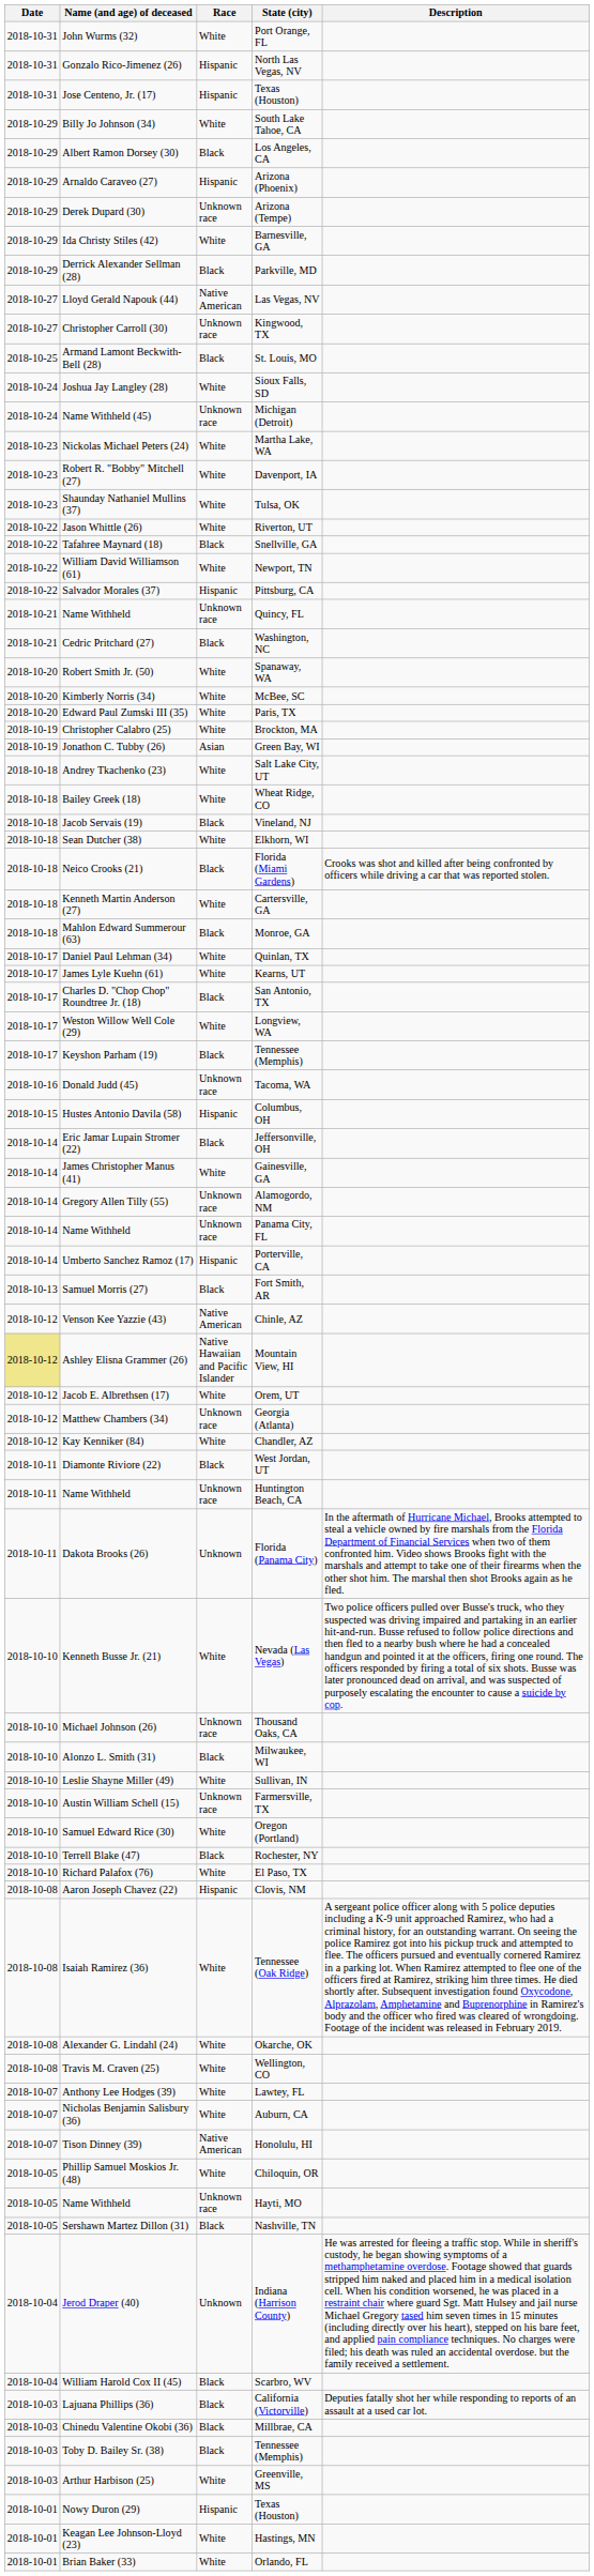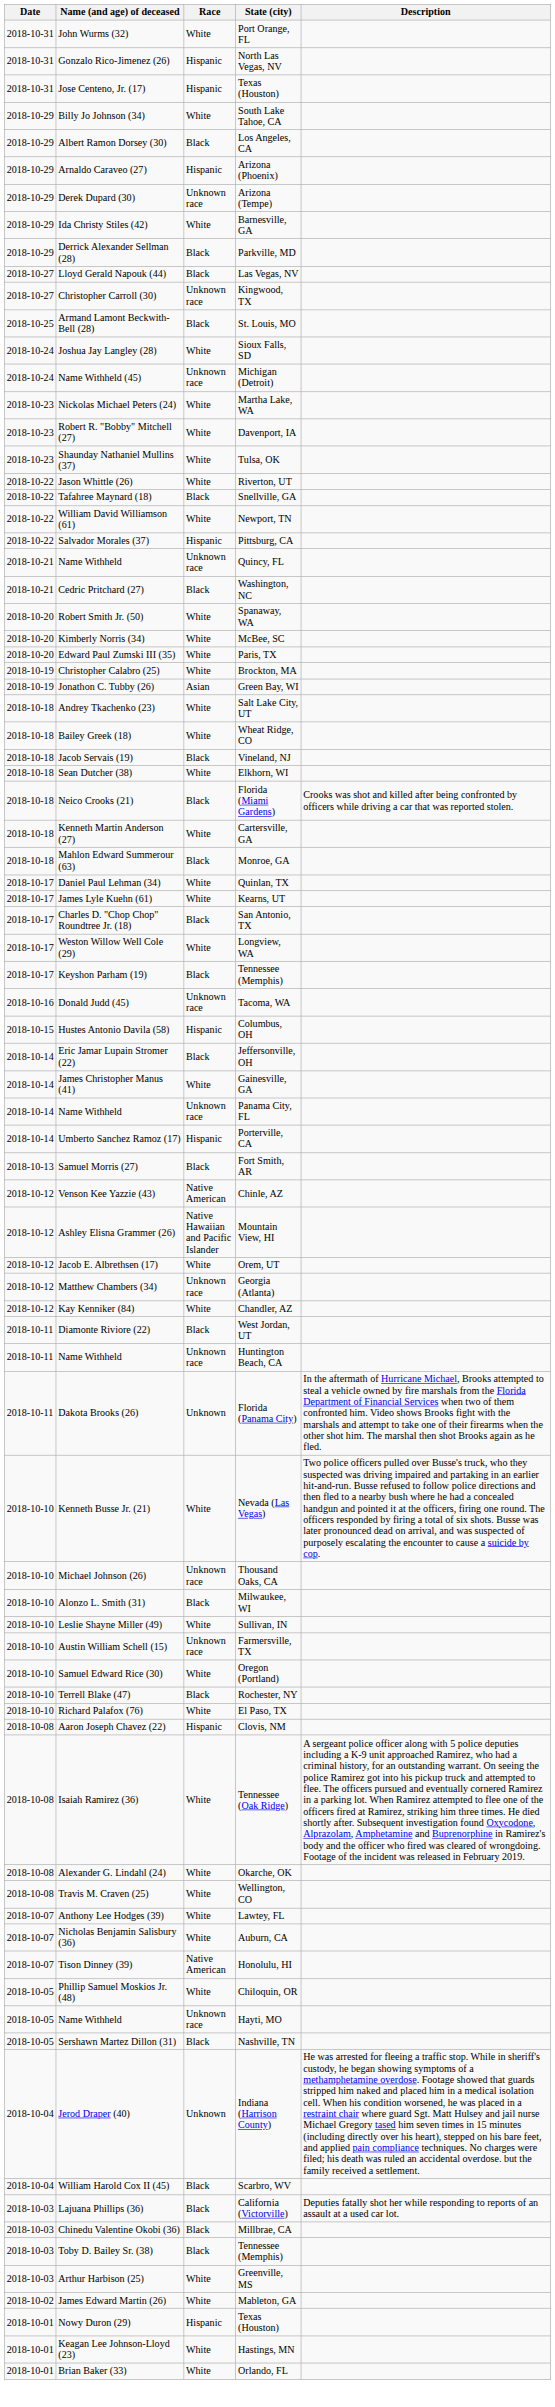 <table class="wikitable sortable" border="1" id="killed">
 <tr>
 <th>Date</th>
 <th nowrap>Name (and age) of deceased</th>
 <th>Race</th>
 <th>State (city)</th>
 <th>Description</th>
 </tr>
 <tr>
 <td nowrap>2018-10-31</td>
 <td>John Wurms (32)</td>
 <td>White</td>
 <td>Port Orange, FL</td>
 <td></td>
 </tr>
 <tr>
 <td nowrap>2018-10-31</td>
 <td>Gonzalo Rico-Jimenez (26)</td>
 <td>Hispanic</td>
 <td>North Las Vegas, NV</td>
 <td></td>
 </tr>
 <tr>
 <td nowrap>2018-10-31</td>
 <td>Jose Centeno, Jr. (17)</td>
 <td>Hispanic</td>
 <td>Texas (Houston)</td>
 <td></td>
 </tr>
 <tr>
 <td nowrap>2018-10-29</td>
 <td>Billy Jo Johnson (34)</td>
 <td>White</td>
 <td>South Lake Tahoe, CA</td>
 <td></td>
 </tr>
 <tr>
 <td>2018-10-29</td>
 <td>Albert Ramon Dorsey (30)</td>
 <td>Black</td>
 <td>Los Angeles, CA</td>
 <td></td>
 </tr>
 <tr>
 <td>2018-10-29</td>
 <td>Arnaldo Caraveo (27)</td>
 <td>Hispanic</td>
 <td>Arizona (Phoenix)</td>
 <td></td>
 </tr>
 <tr>
 <td nowrap="">2018-10-29</td>
 <td>Derek Dupard (30)</td>
 <td>Unknown race</td>
 <td>Arizona (Tempe)</td>
 <td></td>
 </tr>
 <tr>
 <td>2018-10-29</td>
 <td>Ida Christy Stiles (42)</td>
 <td>White</td>
 <td>Barnesville, GA</td>
 <td></td>
 </tr>
 <tr>
 <td>2018-10-29</td>
 <td>Derrick Alexander Sellman (28)</td>
 <td>Black</td>
 <td>Parkville, MD</td>
 <td></td>
 </tr>
 <tr>
 <td>2018-10-27</td>
 <td>Lloyd Gerald Napouk (44)</td>
-<td>Native American</td>
+<td>Black</td>
 <td>Las Vegas, NV</td>
 <td></td>
 </tr>
 <tr>
 <td>2018-10-27</td>
 <td>Christopher Carroll (30)</td>
 <td>Unknown race</td>
 <td>Kingwood, TX</td>
 <td></td>
 </tr>
 <tr>
 <td>2018-10-25</td>
 <td>Armand Lamont Beckwith-Bell (28)</td>
 <td>Black</td>
 <td>St. Louis, MO</td>
 <td></td>
 </tr>
 <tr>
 <td>2018-10-24</td>
 <td>Joshua Jay Langley (28)</td>
 <td>White</td>
 <td>Sioux Falls, SD</td>
 <td></td>
 </tr>
 <tr>
 <td>2018-10-24</td>
 <td>Name Withheld (45)</td>
 <td>Unknown race</td>
 <td>Michigan (Detroit)</td>
 <td></td>
 </tr>
 <tr>
 <td>2018-10-23</td>
 <td>Nickolas Michael Peters (24)</td>
 <td>White</td>
 <td>Martha Lake, WA</td>
 <td></td>
 </tr>
 <tr>
 <td>2018-10-23</td>
 <td>Robert R. "Bobby" Mitchell (27)</td>
 <td>White</td>
 <td>Davenport, IA</td>
 <td></td>
 </tr>
 <tr>
 <td>2018-10-23</td>
 <td>Shaunday Nathaniel Mullins (37)</td>
 <td>White</td>
 <td>Tulsa, OK</td>
 <td></td>
 </tr>
 <tr>
 <td>2018-10-22</td>
 <td>Jason Whittle (26)</td>
 <td>White</td>
 <td>Riverton, UT</td>
 <td></td>
 </tr>
 <tr>
 <td>2018-10-22</td>
 <td>Tafahree Maynard (18)</td>
 <td>Black</td>
 <td>Snellville, GA</td>
 <td></td>
 </tr>
 <tr>
 <td>2018-10-22</td>
 <td>William David Williamson (61)</td>
 <td>White</td>
 <td>Newport, TN</td>
 <td></td>
 </tr>
 <tr>
 <td>2018-10-22</td>
 <td>Salvador Morales (37)</td>
 <td>Hispanic</td>
 <td>Pittsburg, CA</td>
 <td></td>
 </tr>
 <tr>
 <td>2018-10-21</td>
 <td>Name Withheld</td>
 <td>Unknown race</td>
 <td>Quincy, FL</td>
 <td></td>
 </tr>
 <tr>
 <td>2018-10-21</td>
 <td>Cedric Pritchard (27)</td>
 <td>Black</td>
 <td>Washington, NC</td>
 <td></td>
 </tr>
 <tr>
 <td>2018-10-20</td>
 <td>Robert Smith Jr. (50)</td>
 <td>White</td>
 <td>Spanaway, WA</td>
 <td></td>
 </tr>
 <tr>
 <td>2018-10-20</td>
 <td>Kimberly Norris (34)</td>
 <td>White</td>
 <td>McBee, SC</td>
 <td></td>
 </tr>
 <tr>
 <td>2018-10-20</td>
 <td>Edward Paul Zumski III (35)</td>
 <td>White</td>
 <td>Paris, TX</td>
 <td></td>
 </tr>
 <tr>
 <td>2018-10-19</td>
 <td>Christopher Calabro (25)</td>
 <td>White</td>
 <td>Brockton, MA</td>
 <td></td>
 </tr>
 <tr>
 <td>2018-10-19</td>
 <td>Jonathon C. Tubby (26)</td>
 <td>Asian</td>
 <td>Green Bay, WI</td>
 <td></td>
 </tr>
 <tr>
 <td>2018-10-18</td>
 <td>Andrey Tkachenko (23)</td>
 <td>White</td>
 <td>Salt Lake City, UT</td>
 <td></td>
 </tr>
 <tr>
 <td>2018-10-18</td>
 <td>Bailey Greek (18)</td>
 <td>White</td>
 <td>Wheat Ridge, CO</td>
 <td></td>
 </tr>
 <tr>
 <td>2018-10-18</td>
 <td>Jacob Servais (19)</td>
 <td>Black</td>
 <td>Vineland, NJ</td>
 <td></td>
 </tr>
 <tr>
 <td>2018-10-18</td>
 <td>Sean Dutcher (38)</td>
 <td>White</td>
 <td>Elkhorn, WI</td>
 <td></td>
 </tr>
 <tr>
 <td>2018-10-18</td>
 <td>Neico Crooks (21)</td>
 <td>Black</td>
 <td>Florida (<a href='#'>Miami Gardens</a>)</td>
 <td>Crooks was shot and killed after being confronted by officers while driving a car that was reported stolen.</td>
 </tr>
 <tr>
 <td>2018-10-18</td>
 <td>Kenneth Martin Anderson (27)</td>
 <td>White</td>
 <td>Cartersville, GA</td>
 <td></td>
 </tr>
 <tr>
 <td>2018-10-18</td>
 <td>Mahlon Edward Summerour (63)</td>
 <td>Black</td>
 <td>Monroe, GA</td>
 <td></td>
 </tr>
 <tr>
 <td>2018-10-17</td>
 <td>Daniel Paul Lehman (34)</td>
 <td>White</td>
 <td>Quinlan, TX</td>
 <td></td>
 </tr>
 <tr>
 <td>2018-10-17</td>
 <td>James Lyle Kuehn (61)</td>
 <td>White</td>
 <td>Kearns, UT</td>
 <td></td>
 </tr>
 <tr>
 <td>2018-10-17</td>
 <td>Charles D. "Chop Chop" Roundtree Jr. (18)</td>
 <td>Black</td>
 <td>San Antonio, TX</td>
 <td></td>
 </tr>
 <tr>
 <td>2018-10-17</td>
 <td>Weston Willow Well Cole (29)</td>
 <td>White</td>
 <td>Longview, WA</td>
 <td></td>
 </tr>
 <tr>
 <td>2018-10-17</td>
 <td>Keyshon Parham (19)</td>
 <td>Black</td>
 <td>Tennessee (Memphis)</td>
 <td></td>
 </tr>
 <tr>
 <td>2018-10-16</td>
 <td>Donald Judd (45)</td>
 <td>Unknown race</td>
 <td>Tacoma, WA</td>
 <td></td>
 </tr>
 <tr>
 <td>2018-10-15</td>
 <td>Hustes Antonio Davila (58)</td>
 <td>Hispanic</td>
 <td>Columbus, OH</td>
 <td></td>
 </tr>
 <tr>
 <td>2018-10-14</td>
 <td>Eric Jamar Lupain Stromer (22)</td>
 <td>Black</td>
 <td>Jeffersonville, OH</td>
 <td></td>
 </tr>
 <tr>
 <td>2018-10-14</td>
 <td>James Christopher Manus (41)</td>
 <td>White</td>
 <td>Gainesville, GA</td>
 <td></td>
 </tr>
 <tr>
 <td>2018-10-14</td>
-<td>Gregory Allen Tilly (55)</td>
-<td>Unknown race</td>
-<td>Alamogordo, NM</td>
-<td></td>
-</tr>
-<tr>
-<td>2018-10-14</td>
 <td>Name Withheld</td>
 <td>Unknown race</td>
 <td>Panama City, FL</td>
 <td></td>
 </tr>
 <tr>
 <td>2018-10-14</td>
 <td>Umberto Sanchez Ramoz (17)</td>
 <td>Hispanic</td>
 <td>Porterville, CA</td>
 <td></td>
 </tr>
 <tr>
 <td>2018-10-13</td>
 <td>Samuel Morris (27)</td>
 <td>Black</td>
 <td>Fort Smith, AR</td>
 <td></td>
 </tr>
 <tr>
 <td>2018-10-12</td>
 <td>Venson Kee Yazzie (43)</td>
 <td>Native American</td>
 <td>Chinle, AZ</td>
 <td></td>
 </tr>
 <tr>
-<td style="background: khaki;">2018-10-12</td>
+<td>2018-10-12</td>
 <td>Ashley Elisna Grammer (26)</td>
 <td>Native Hawaiian and Pacific Islander</td>
 <td>Mountain View, HI</td>
 <td></td>
 </tr>
 <tr>
 <td>2018-10-12</td>
 <td>Jacob E. Albrethsen (17)</td>
 <td>White</td>
 <td>Orem, UT</td>
 <td></td>
 </tr>
 <tr>
 <td>2018-10-12</td>
 <td>Matthew Chambers (34)</td>
 <td>Unknown race</td>
 <td>Georgia (Atlanta)</td>
 <td></td>
 </tr>
 <tr>
 <td>2018-10-12</td>
 <td>Kay Kenniker (84)</td>
 <td>White</td>
 <td>Chandler, AZ</td>
 <td></td>
 </tr>
 <tr>
 <td>2018-10-11</td>
 <td>Diamonte Riviore (22)</td>
 <td>Black</td>
 <td>West Jordan, UT</td>
 <td></td>
 </tr>
 <tr>
 <td>2018-10-11</td>
 <td>Name Withheld</td>
 <td>Unknown race</td>
 <td>Huntington Beach, CA</td>
 <td></td>
 </tr>
 <tr>
 <td>2018-10-11</td>
 <td>Dakota Brooks (26)</td>
 <td>Unknown</td>
 <td>Florida (<a href='#'>Panama City</a>)</td>
 <td>In the aftermath of <a href='#'>Hurricane Michael</a>, Brooks attempted to steal a vehicle owned by fire marshals from the <a href='#'>Florida Department of Financial Services</a> when two of them confronted him. Video shows Brooks fight with the marshals and attempt to take one of their firearms when the other shot him. The marshal then shot Brooks again as he fled.</td>
 </tr>
 <tr>
 <td>2018-10-10</td>
 <td>Kenneth Busse Jr. (21)</td>
 <td>White</td>
 <td>Nevada (<a href='#'>Las Vegas</a>)</td>
 <td>Two police officers pulled over Busse's truck, who they suspected was driving impaired and partaking in an earlier hit-and-run. Busse refused to follow police directions and then fled to a nearby bush where he had a concealed handgun and pointed it at the officers, firing one round. The officers responded by firing a total of six shots. Busse was later pronounced dead on arrival, and was suspected of purposely escalating the encounter to cause a <a href='#'>suicide by cop</a>.</td>
 </tr>
 <tr>
 <td>2018-10-10</td>
 <td>Michael Johnson (26)</td>
 <td>Unknown race</td>
 <td>Thousand Oaks, CA</td>
 <td></td>
 </tr>
 <tr>
 <td>2018-10-10</td>
 <td>Alonzo L. Smith (31)</td>
 <td>Black</td>
 <td>Milwaukee, WI</td>
 <td></td>
 </tr>
 <tr>
 <td>2018-10-10</td>
 <td>Leslie Shayne Miller (49)</td>
 <td>White</td>
 <td>Sullivan, IN</td>
 <td></td>
 </tr>
 <tr>
 <td>2018-10-10</td>
 <td>Austin William Schell (15)</td>
 <td>Unknown race</td>
 <td>Farmersville, TX</td>
 <td></td>
 </tr>
 <tr>
 <td>2018-10-10</td>
 <td>Samuel Edward Rice (30)</td>
 <td>White</td>
 <td>Oregon (Portland)</td>
 <td></td>
 </tr>
 <tr>
 <td>2018-10-10</td>
 <td>Terrell Blake (47)</td>
 <td>Black</td>
 <td>Rochester, NY</td>
 <td></td>
 </tr>
 <tr>
 <td>2018-10-10</td>
 <td>Richard Palafox (76)</td>
 <td>White</td>
 <td>El Paso, TX</td>
 <td></td>
 </tr>
 <tr>
 <td>2018-10-08</td>
 <td>Aaron Joseph Chavez (22)</td>
 <td>Hispanic</td>
 <td>Clovis, NM</td>
 <td></td>
 </tr>
 <tr>
 <td>2018-10-08</td>
 <td>Isaiah Ramirez (36)</td>
 <td>White</td>
 <td>Tennessee (<a href='#'>Oak Ridge</a>)</td>
 <td>A sergeant police officer along with 5 police deputies including a K-9 unit approached Ramirez, who had a criminal history, for an outstanding warrant. On seeing the police Ramirez got into his pickup truck and attempted to flee. The officers pursued and eventually cornered Ramirez in a parking lot. When Ramirez attempted to flee one of the officers fired at Ramirez, striking him three times. He died shortly after. Subsequent investigation found <a href='#'>Oxycodone</a>, <a href='#'>Alprazolam</a>, <a href='#'>Amphetamine</a> and <a href='#'>Buprenorphine</a> in Ramirez's body and the officer who fired was cleared of wrongdoing. Footage of the incident was released in February 2019.</td>
 </tr>
 <tr>
 <td>2018-10-08</td>
 <td>Alexander G. Lindahl (24)</td>
 <td>White</td>
 <td>Okarche, OK</td>
 <td></td>
 </tr>
 <tr>
 <td>2018-10-08</td>
 <td>Travis M. Craven (25)</td>
 <td>White</td>
 <td>Wellington, CO</td>
 <td></td>
 </tr>
 <tr>
 <td>2018-10-07</td>
 <td>Anthony Lee Hodges (39)</td>
 <td>White</td>
 <td>Lawtey, FL</td>
 <td></td>
 </tr>
 <tr>
 <td>2018-10-07</td>
 <td>Nicholas Benjamin Salisbury (36)</td>
 <td>White</td>
 <td>Auburn, CA</td>
 <td></td>
 </tr>
 <tr>
 <td>2018-10-07</td>
 <td>Tison Dinney (39)</td>
 <td>Native American</td>
 <td>Honolulu, HI</td>
 <td></td>
 </tr>
 <tr>
 <td>2018-10-05</td>
 <td>Phillip Samuel Moskios Jr. (48)</td>
 <td>White</td>
 <td>Chiloquin, OR</td>
 <td></td>
 </tr>
 <tr>
 <td>2018-10-05</td>
 <td>Name Withheld</td>
 <td>Unknown race</td>
 <td>Hayti, MO</td>
 <td></td>
 </tr>
 <tr>
 <td>2018-10-05</td>
 <td>Sershawn Martez Dillon (31)</td>
 <td>Black</td>
 <td>Nashville, TN</td>
 <td></td>
 </tr>
 <tr>
 <td>2018-10-04</td>
 <td><a href='#'>Jerod Draper</a> (40)</td>
 <td>Unknown</td>
 <td>Indiana (<a href='#'>Harrison County</a>)</td>
 <td>He was arrested for fleeing a traffic stop. While in sheriff's custody, he began showing symptoms of a <a href='#'>methamphetamine overdose</a>. Footage showed that guards stripped him naked and placed him in a medical isolation cell. When his condition worsened, he was placed in a <a href='#'>restraint chair</a> where guard Sgt. Matt Hulsey and jail nurse Michael Gregory <a href='#'>tased</a> him seven times in 15 minutes (including directly over his heart), stepped on his bare feet, and applied <a href='#'>pain compliance</a> techniques. No charges were filed; his death was ruled an accidental overdose. but the family received a settlement.</td>
 </tr>
 <tr>
 <td>2018-10-04</td>
 <td>William Harold Cox II (45)</td>
 <td>Black</td>
 <td>Scarbro, WV</td>
 <td></td>
 </tr>
 <tr>
 <td>2018-10-03</td>
 <td>Lajuana Phillips (36)</td>
 <td>Black</td>
 <td>California (<a href='#'>Victorville</a>)</td>
 <td>Deputies fatally shot her while responding to reports of an assault at a used car lot.</td>
 </tr>
 <tr>
 <td>2018-10-03</td>
 <td>Chinedu Valentine Okobi (36)</td>
 <td>Black</td>
 <td>Millbrae, CA</td>
 <td></td>
 </tr>
 <tr>
 <td>2018-10-03</td>
 <td>Toby D. Bailey Sr. (38)</td>
 <td>Black</td>
 <td>Tennessee (Memphis)</td>
 <td></td>
 </tr>
 <tr>
 <td>2018-10-03</td>
 <td>Arthur Harbison (25)</td>
 <td>White</td>
 <td>Greenville, MS</td>
 <td></td>
 </tr>
 <tr>
+<td>2018-10-02</td>
+<td>James Edward Martin (26)</td>
+<td>White</td>
+<td>Mableton, GA</td>
+<td></td>
+</tr>
+<tr>
 <td>2018-10-01</td>
 <td>Nowy Duron (29)</td>
 <td>Hispanic</td>
 <td>Texas (Houston)</td>
 <td></td>
 </tr>
 <tr>
 <td>2018-10-01</td>
 <td>Keagan Lee Johnson-Lloyd (23)</td>
 <td>White</td>
 <td>Hastings, MN</td>
 <td></td>
 </tr>
 <tr>
 <td>2018-10-01</td>
 <td>Brian Baker (33)</td>
 <td>White</td>
 <td>Orlando, FL</td>
 <td></td>
 </tr>
 </table>
